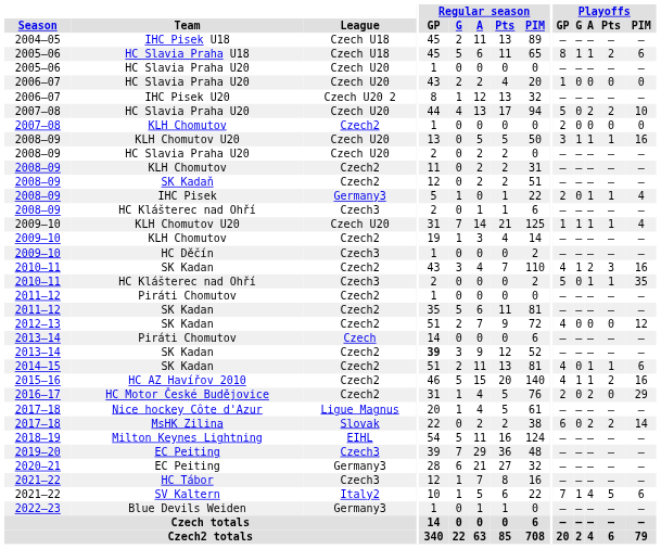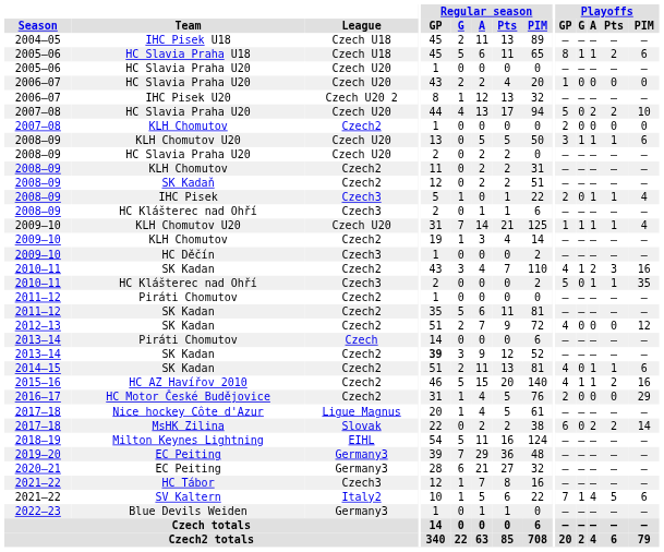 <table border="0" cellpadding="1" cellspacing="0" style="text-align:center; width:60em">
 <tr bgcolor="#e0e0e0">
 <th colspan="3" bgcolor="#ffffff"></th>
 <th rowspan="99" bgcolor="#ffffff"></th>
 <th colspan="5"><a href='#'>Regular season</a></th>
 <th rowspan="99" bgcolor="#ffffff"></th>
 <th colspan="5"><a href='#'>Playoffs</a></th>
 </tr>
 <tr bgcolor="#e0e0e0">
 <th><a href='#'>Season</a></th>
 <th>Team</th>
 <th>League</th>
 <th>GP</th>
 <th><a href='#'>G</a></th>
 <th><a href='#'>A</a></th>
 <th><a href='#'>Pts</a></th>
 <th><a href='#'>PIM</a></th>
 <th>GP</th>
 <th>G</th>
 <th>A</th>
 <th>Pts</th>
 <th>PIM</th>
 </tr>
 <tr>
 <td>2004–05</td>
 <td><a href='#'>IHC Pisek</a> U18</td>
 <td>Czech U18</td>
 <td>45</td>
 <td>2</td>
 <td>11</td>
 <td>13</td>
 <td>89</td>
 <td>—</td>
 <td>—</td>
 <td>—</td>
 <td>—</td>
 <td>—</td>
 </tr>
 <tr bgcolor="#f0f0f0">
 <td>2005–06</td>
 <td><a href='#'>HC Slavia Praha</a> U18</td>
 <td>Czech U18</td>
 <td>45</td>
 <td>5</td>
 <td>6</td>
 <td>11</td>
 <td>65</td>
 <td>8</td>
 <td>1</td>
 <td>1</td>
 <td>2</td>
 <td>6</td>
 </tr>
 <tr>
 <td>2005–06</td>
 <td>HC Slavia Praha U20</td>
 <td>Czech U20</td>
 <td>1</td>
 <td>0</td>
 <td>0</td>
 <td>0</td>
 <td>0</td>
 <td>—</td>
 <td>—</td>
 <td>—</td>
 <td>—</td>
 <td>—</td>
 </tr>
 <tr bgcolor="#f0f0f0">
 <td>2006–07</td>
 <td>HC Slavia Praha U20</td>
 <td>Czech U20</td>
 <td>43</td>
 <td>2</td>
 <td>2</td>
 <td>4</td>
 <td>20</td>
 <td>1</td>
 <td>0</td>
 <td>0</td>
 <td>0</td>
 <td>0</td>
 </tr>
 <tr>
 <td>2006–07</td>
 <td>IHC Pisek U20</td>
 <td>Czech U20 2</td>
 <td>8</td>
 <td>1</td>
 <td>12</td>
 <td>13</td>
 <td>32</td>
 <td>—</td>
 <td>—</td>
 <td>—</td>
 <td>—</td>
 <td>—</td>
 </tr>
 <tr bgcolor="#f0f0f0">
 <td>2007–08</td>
 <td>HC Slavia Praha U20</td>
 <td>Czech U20</td>
 <td>44</td>
 <td>4</td>
 <td>13</td>
 <td>17</td>
 <td>94</td>
 <td>5</td>
 <td>0</td>
 <td>2</td>
 <td>2</td>
 <td>10</td>
 </tr>
 <tr>
 <td><a href='#'>2007–08</a></td>
 <td><a href='#'>KLH Chomutov</a></td>
 <td><a href='#'>Czech2</a></td>
 <td>1</td>
 <td>0</td>
 <td>0</td>
 <td>0</td>
 <td>0</td>
 <td>2</td>
 <td>0</td>
 <td>0</td>
 <td>0</td>
 <td>0</td>
 </tr>
 <tr bgcolor="#f0f0f0">
 <td>2008–09</td>
 <td>KLH Chomutov U20</td>
 <td>Czech U20</td>
 <td>13</td>
 <td>0</td>
 <td>5</td>
 <td>5</td>
 <td>50</td>
 <td>3</td>
 <td>1</td>
 <td>1</td>
 <td>1</td>
-<td>16</td>
+<td>6</td>
 </tr>
 <tr>
 <td>2008–09</td>
 <td>HC Slavia Praha U20</td>
 <td>Czech U20</td>
 <td>2</td>
 <td>0</td>
 <td>2</td>
 <td>2</td>
 <td>0</td>
 <td>—</td>
 <td>—</td>
 <td>—</td>
 <td>—</td>
 <td>—</td>
 </tr>
 <tr bgcolor="#f0f0f0">
 <td><a href='#'>2008–09</a></td>
 <td>KLH Chomutov</td>
 <td>Czech2</td>
 <td>11</td>
 <td>0</td>
 <td>2</td>
 <td>2</td>
 <td>31</td>
 <td>—</td>
 <td>—</td>
 <td>—</td>
 <td>—</td>
 <td>—</td>
 </tr>
 <tr>
 <td><a href='#'>2008–09</a></td>
 <td><a href='#'>SK Kadaň</a></td>
 <td>Czech2</td>
 <td>12</td>
 <td>0</td>
 <td>2</td>
 <td>2</td>
 <td>51</td>
 <td>—</td>
 <td>—</td>
 <td>—</td>
 <td>—</td>
 <td>—</td>
 </tr>
 <tr bgcolor="#f0f0f0">
 <td><a href='#'>2008–09</a></td>
 <td>IHC Pisek</td>
-<td><a href='#'>Germany3</a></td>
+<td><a href='#'>Czech3</a></td>
 <td>5</td>
 <td>1</td>
 <td>0</td>
 <td>1</td>
 <td>22</td>
 <td>2</td>
 <td>0</td>
 <td>1</td>
 <td>1</td>
 <td>4</td>
 </tr>
 <tr>
 <td><a href='#'>2008–09</a></td>
 <td>HC Klášterec nad Ohří</td>
 <td>Czech3</td>
 <td>2</td>
 <td>0</td>
 <td>1</td>
 <td>1</td>
 <td>6</td>
 <td>—</td>
 <td>—</td>
 <td>—</td>
 <td>—</td>
 <td>—</td>
 </tr>
 <tr bgcolor="#f0f0f0">
 <td>2009–10</td>
 <td>KLH Chomutov U20</td>
 <td>Czech U20</td>
 <td>31</td>
 <td>7</td>
 <td>14</td>
 <td>21</td>
 <td>125</td>
 <td>1</td>
 <td>1</td>
 <td>1</td>
 <td>1</td>
 <td>4</td>
 </tr>
 <tr>
 <td><a href='#'>2009–10</a></td>
 <td>KLH Chomutov</td>
 <td>Czech2</td>
 <td>19</td>
 <td>1</td>
 <td>3</td>
 <td>4</td>
 <td>14</td>
 <td>—</td>
 <td>—</td>
 <td>—</td>
 <td>—</td>
 <td>—</td>
 </tr>
 <tr bgcolor="#f0f0f0">
 <td><a href='#'>2009–10</a></td>
 <td>HC Děčín</td>
 <td>Czech3</td>
 <td>1</td>
 <td>0</td>
 <td>0</td>
 <td>0</td>
 <td>2</td>
 <td>—</td>
 <td>—</td>
 <td>—</td>
 <td>—</td>
 <td>—</td>
 </tr>
 <tr>
 <td><a href='#'>2010–11</a></td>
 <td>SK Kadan</td>
 <td>Czech2</td>
 <td>43</td>
 <td>3</td>
 <td>4</td>
 <td>7</td>
 <td>110</td>
 <td>4</td>
 <td>1</td>
 <td>2</td>
 <td>3</td>
 <td>16</td>
 </tr>
 <tr bgcolor="#f0f0f0">
 <td><a href='#'>2010–11</a></td>
 <td>HC Klášterec nad Ohří</td>
 <td>Czech3</td>
 <td>2</td>
 <td>0</td>
 <td>0</td>
 <td>0</td>
 <td>2</td>
 <td>5</td>
 <td>0</td>
 <td>1</td>
 <td>1</td>
 <td>35</td>
 </tr>
 <tr>
 <td><a href='#'>2011–12</a></td>
 <td>Piráti Chomutov</td>
 <td>Czech2</td>
 <td>1</td>
 <td>0</td>
 <td>0</td>
 <td>0</td>
 <td>0</td>
 <td>—</td>
 <td>—</td>
 <td>—</td>
 <td>—</td>
 <td>—</td>
 </tr>
 <tr bgcolor="#f0f0f0">
 <td><a href='#'>2011–12</a></td>
 <td>SK Kadan</td>
 <td>Czech2</td>
 <td>35</td>
 <td>5</td>
 <td>6</td>
 <td>11</td>
 <td>81</td>
 <td>—</td>
 <td>—</td>
 <td>—</td>
 <td>—</td>
 <td>—</td>
 </tr>
 <tr>
 <td><a href='#'>2012–13</a></td>
 <td>SK Kadan</td>
 <td>Czech2</td>
 <td>51</td>
 <td>2</td>
 <td>7</td>
 <td>9</td>
 <td>72</td>
 <td>4</td>
 <td>0</td>
 <td>0</td>
 <td>0</td>
 <td>12</td>
 </tr>
 <tr bgcolor="#f0f0f0">
 <td><a href='#'>2013–14</a></td>
 <td>Piráti Chomutov</td>
 <td><a href='#'>Czech</a></td>
 <td>14</td>
 <td>0</td>
 <td>0</td>
 <td>0</td>
 <td>6</td>
 <td>—</td>
 <td>—</td>
 <td>—</td>
 <td>—</td>
 <td>—</td>
 </tr>
 <tr>
 <td><a href='#'>2013–14</a></td>
 <td>SK Kadan</td>
 <td>Czech2</td>
 <td><strong>39</strong></td>
 <td>3</td>
 <td>9</td>
 <td>12</td>
 <td>52</td>
 <td>—</td>
 <td>—</td>
 <td>—</td>
 <td>—</td>
 <td>—</td>
 </tr>
 <tr bgcolor="#f0f0f0">
 <td><a href='#'>2014–15</a></td>
 <td>SK Kadan</td>
 <td>Czech2</td>
 <td>51</td>
 <td>2</td>
 <td>11</td>
 <td>13</td>
 <td>81</td>
 <td>4</td>
 <td>0</td>
 <td>1</td>
 <td>1</td>
 <td>6</td>
 </tr>
 <tr>
 <td><a href='#'>2015–16</a></td>
 <td><a href='#'>HC AZ Havířov 2010</a></td>
 <td>Czech2</td>
 <td>46</td>
 <td>5</td>
 <td>15</td>
 <td>20</td>
 <td>140</td>
 <td>4</td>
 <td>1</td>
 <td>1</td>
 <td>2</td>
 <td>16</td>
 </tr>
 <tr bgcolor="#f0f0f0">
 <td><a href='#'>2016–17</a></td>
 <td><a href='#'>HC Motor České Budějovice</a></td>
 <td>Czech2</td>
 <td>31</td>
 <td>1</td>
 <td>4</td>
 <td>5</td>
 <td>76</td>
 <td>2</td>
 <td>0</td>
-<td>2</td>
+<td>0</td>
 <td>0</td>
 <td>29</td>
 </tr>
 <tr>
 <td><a href='#'>2017–18</a></td>
 <td><a href='#'>Nice hockey Côte d'Azur</a></td>
 <td><a href='#'>Ligue Magnus</a></td>
 <td>20</td>
 <td>1</td>
 <td>4</td>
 <td>5</td>
 <td>61</td>
 <td>—</td>
 <td>—</td>
 <td>—</td>
 <td>—</td>
 <td>—</td>
 </tr>
 <tr bgcolor="#f0f0f0">
 <td><a href='#'>2017–18</a></td>
 <td><a href='#'>MsHK Zilina</a></td>
 <td><a href='#'>Slovak</a></td>
 <td>22</td>
 <td>0</td>
 <td>2</td>
 <td>2</td>
 <td>38</td>
 <td>6</td>
 <td>0</td>
 <td>2</td>
 <td>2</td>
 <td>14</td>
 </tr>
 <tr>
 <td><a href='#'>2018–19</a></td>
 <td><a href='#'>Milton Keynes Lightning</a></td>
 <td><a href='#'>EIHL</a></td>
 <td>54</td>
 <td>5</td>
 <td>11</td>
 <td>16</td>
 <td>124</td>
 <td>—</td>
 <td>—</td>
 <td>—</td>
 <td>—</td>
 <td>—</td>
 </tr>
 <tr bgcolor="#f0f0f0">
 <td><a href='#'>2019–20</a></td>
 <td><a href='#'>EC Peiting</a></td>
-<td><a href='#'>Czech3</a></td>
+<td><a href='#'>Germany3</a></td>
 <td>39</td>
 <td>7</td>
 <td>29</td>
 <td>36</td>
 <td>48</td>
 <td>—</td>
 <td>—</td>
 <td>—</td>
 <td>—</td>
 <td>—</td>
 </tr>
 <tr>
 <td><a href='#'>2020–21</a></td>
 <td>EC Peiting</td>
 <td>Germany3</td>
 <td>28</td>
 <td>6</td>
 <td>21</td>
 <td>27</td>
 <td>32</td>
 <td>—</td>
 <td>—</td>
 <td>—</td>
 <td>—</td>
 <td>—</td>
 </tr>
 <tr bgcolor="#f0f0f0">
 <td><a href='#'>2021–22</a></td>
 <td><a href='#'>HC Tábor</a></td>
 <td>Czech3</td>
 <td>12</td>
 <td>1</td>
 <td>7</td>
 <td>8</td>
 <td>16</td>
 <td>—</td>
 <td>—</td>
 <td>—</td>
 <td>—</td>
 <td>—</td>
 </tr>
 <tr>
 <td>2021–22</td>
 <td><a href='#'>SV Kaltern</a></td>
 <td><a href='#'>Italy2</a></td>
 <td>10</td>
 <td>1</td>
 <td>5</td>
 <td>6</td>
 <td>22</td>
 <td>7</td>
 <td>1</td>
 <td>4</td>
 <td>5</td>
 <td>6</td>
 </tr>
 <tr bgcolor="#f0f0f0">
 <td><a href='#'>2022–23</a></td>
 <td>Blue Devils Weiden</td>
 <td>Germany3</td>
 <td>1</td>
 <td>0</td>
 <td>1</td>
 <td>1</td>
 <td>0</td>
 <td>—</td>
 <td>—</td>
 <td>—</td>
 <td>—</td>
 <td>—</td>
 </tr>
 <tr>
 </tr>
 <tr ALIGN="center" bgcolor="#e0e0e0">
 <th colspan="3">Czech totals</th>
 <th ALIGN="center">14</th>
 <th ALIGN="center">0</th>
 <th ALIGN="center">0</th>
 <th ALIGN="center">0</th>
 <th ALIGN="center">6</th>
 <th ALIGN="center">—</th>
 <th ALIGN="center">—</th>
 <th ALIGN="center">—</th>
 <th ALIGN="center">—</th>
 <th ALIGN="center">—</th>
 </tr>
 <tr>
 </tr>
 <tr ALIGN="center" bgcolor="#e0e0e0">
 <th colspan="3">Czech2 totals</th>
 <th ALIGN="center">340</th>
 <th ALIGN="center">22</th>
 <th ALIGN="center">63</th>
 <th ALIGN="center">85</th>
 <th ALIGN="center">708</th>
 <th ALIGN="center">20</th>
 <th ALIGN="center">2</th>
 <th ALIGN="center">4</th>
 <th ALIGN="center">6</th>
 <th ALIGN="center">79</th>
 </tr>
 </table>
